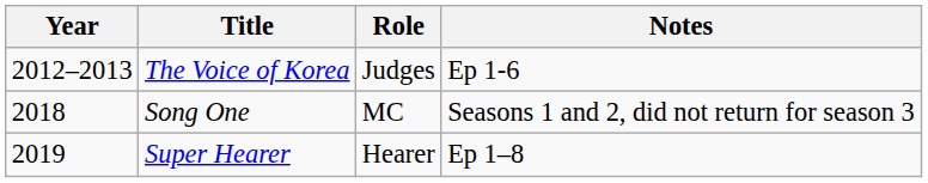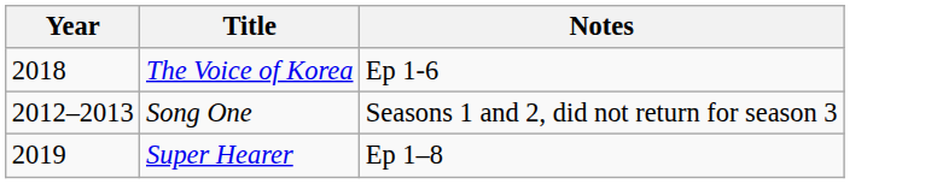 <table class="wikitable">
 <tr>
 <th>Year</th>
 <th>Title</th>
-<th>Role</th>
 <th>Notes</th>
 </tr>
 <tr>
-<td>2012–2013</td>
+<td>2018</td>
 <td><em><a href='#'>The Voice of Korea</a></em></td>
-<td>Judges</td>
 <td>Ep 1-6</td>
 </tr>
 <tr>
-<td>2018</td>
+<td>2012–2013</td>
 <td><em>Song One</em></td>
-<td>MC</td>
 <td>Seasons 1 and 2, did not return for season 3</td>
 </tr>
 <tr>
 <td>2019</td>
 <td><em><a href='#'>Super Hearer</a></em></td>
-<td>Hearer</td>
 <td>Ep 1–8</td>
 </tr>
 </table>
